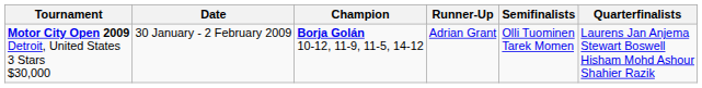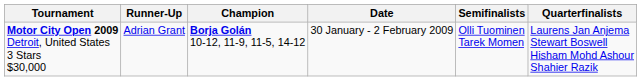 <table class="wikitable" style="font-size:88%">
 <tr>
 <th>Tournament</th>
+<th>Runner-Up</th>
+<th>Champion</th>
 <th>Date</th>
-<th>Champion</th>
-<th>Runner-Up</th>
 <th>Semifinalists</th>
 <th>Quarterfinalists</th>
 </tr>
 <tr valign=top>
 <td><strong><a href='#'>Motor City Open</a> 2009</strong><br> <a href='#'>Detroit</a>, United States<br>3 Stars<br>$30,000</td>
+<td> <a href='#'>Adrian Grant</a></td>
+<td> <strong><a href='#'>Borja Golán</a></strong><br>10-12, 11-9, 11-5, 14-12</td>
 <td>30 January - 2 February 2009</td>
-<td> <strong><a href='#'>Borja Golán</a></strong><br>10-12, 11-9, 11-5, 14-12</td>
-<td> <a href='#'>Adrian Grant</a></td>
 <td> <a href='#'>Olli Tuominen</a><br> <a href='#'>Tarek Momen</a></td>
 <td> <a href='#'>Laurens Jan Anjema</a><br> <a href='#'>Stewart Boswell</a><br> <a href='#'>Hisham Mohd Ashour</a><br> <a href='#'>Shahier Razik</a></td>
 </tr>
 </table>
